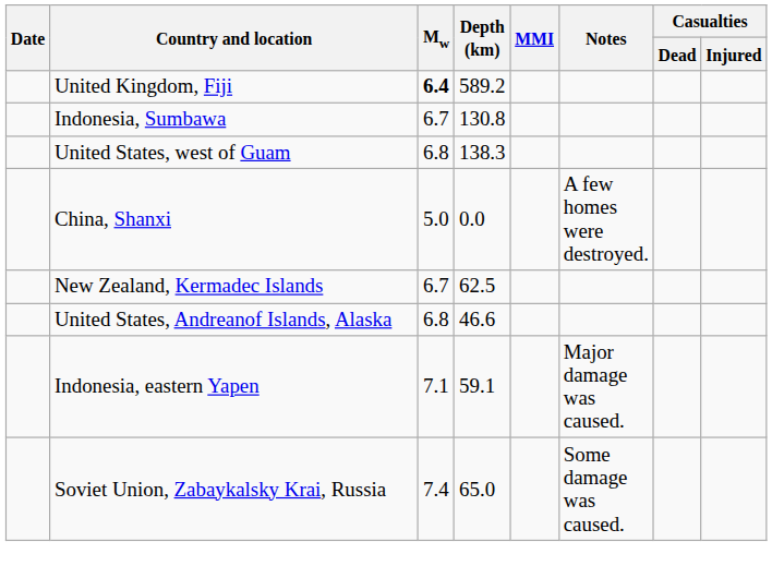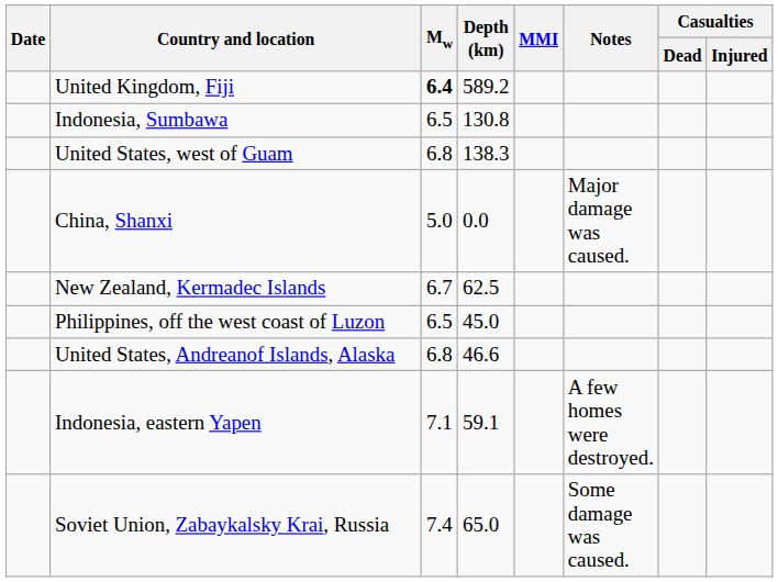 <table class="wikitable sortable sort-under" style="border:1px black; margin-left:1em;">
 <tr>
 <th rowspan="2"><small>Date</small></th>
 <th rowspan="2" style="width: 310px"><small>Country and location</small></th>
 <th rowspan="2"><small>M<sub>w</sub></small></th>
 <th rowspan="2"><small>Depth (km)</small></th>
 <th rowspan="2"><small><a href='#'>MMI</a></small></th>
 <th rowspan="2" class="unsortable"><small>Notes</small></th>
 <th colspan="2"><small>Casualties</small></th>
 </tr>
 <tr>
 <th><small>Dead</small></th>
 <th><small>Injured</small></th>
 </tr>
 <tr>
 <td></td>
 <td>United Kingdom, <a href='#'>Fiji</a></td>
 <td><strong>6.4</strong></td>
 <td>589.2</td>
 <td></td>
 <td></td>
 <td></td>
 <td></td>
 </tr>
 <tr>
 <td></td>
 <td>Indonesia, <a href='#'>Sumbawa</a></td>
-<td>6.7</td>
+<td>6.5</td>
 <td>130.8</td>
 <td></td>
 <td></td>
 <td></td>
 <td></td>
 </tr>
 <tr>
 <td></td>
 <td>United States, west of <a href='#'>Guam</a></td>
 <td>6.8</td>
 <td>138.3</td>
 <td></td>
 <td></td>
 <td></td>
 <td></td>
 </tr>
 <tr>
 <td></td>
 <td>China, <a href='#'>Shanxi</a></td>
 <td>5.0</td>
 <td>0.0</td>
 <td></td>
-<td>A few homes were destroyed.</td>
+<td>Major damage was caused.</td>
 <td></td>
 <td></td>
 </tr>
 <tr>
 <td></td>
 <td>New Zealand, <a href='#'>Kermadec Islands</a></td>
 <td>6.7</td>
 <td>62.5</td>
+<td></td>
+<td></td>
+<td></td>
+<td></td>
+</tr>
+<tr>
+<td></td>
+<td>Philippines, off the west coast of <a href='#'>Luzon</a></td>
+<td>6.5</td>
+<td>45.0</td>
 <td></td>
 <td></td>
 <td></td>
 <td></td>
 </tr>
 <tr>
 <td></td>
 <td>United States, <a href='#'>Andreanof Islands</a>, <a href='#'>Alaska</a></td>
 <td>6.8</td>
 <td>46.6</td>
 <td></td>
 <td></td>
 <td></td>
 <td></td>
 </tr>
 <tr>
 <td></td>
 <td>Indonesia, eastern <a href='#'>Yapen</a></td>
 <td>7.1</td>
 <td>59.1</td>
 <td></td>
-<td>Major damage was caused.</td>
+<td>A few homes were destroyed.</td>
 <td></td>
 <td></td>
 </tr>
 <tr>
 <td></td>
 <td>Soviet Union, <a href='#'>Zabaykalsky Krai</a>, Russia</td>
 <td>7.4</td>
 <td>65.0</td>
 <td></td>
 <td>Some damage was caused.</td>
 <td></td>
 <td></td>
 </tr>
 </table>
